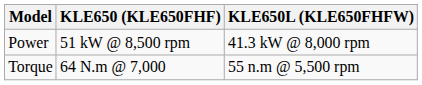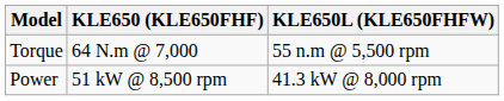 <table class="wikitable">
 <tr>
 <th>Model</th>
 <th>KLE650 (KLE650FHF)</th>
 <th>KLE650L (KLE650FHFW)</th>
 </tr>
 <tr>
+<td>Torque</td>
+<td>64 N.m @ 7,000</td>
+<td>55 n.m @ 5,500 rpm</td>
+</tr>
+<tr>
 <td>Power</td>
 <td>51 kW @ 8,500 rpm</td>
 <td>41.3 kW @ 8,000 rpm</td>
 </tr>
-<tr>
-<td>Torque</td>
-<td>64 N.m @ 7,000</td>
-<td>55 n.m @ 5,500 rpm</td>
-</tr>
 </table>
